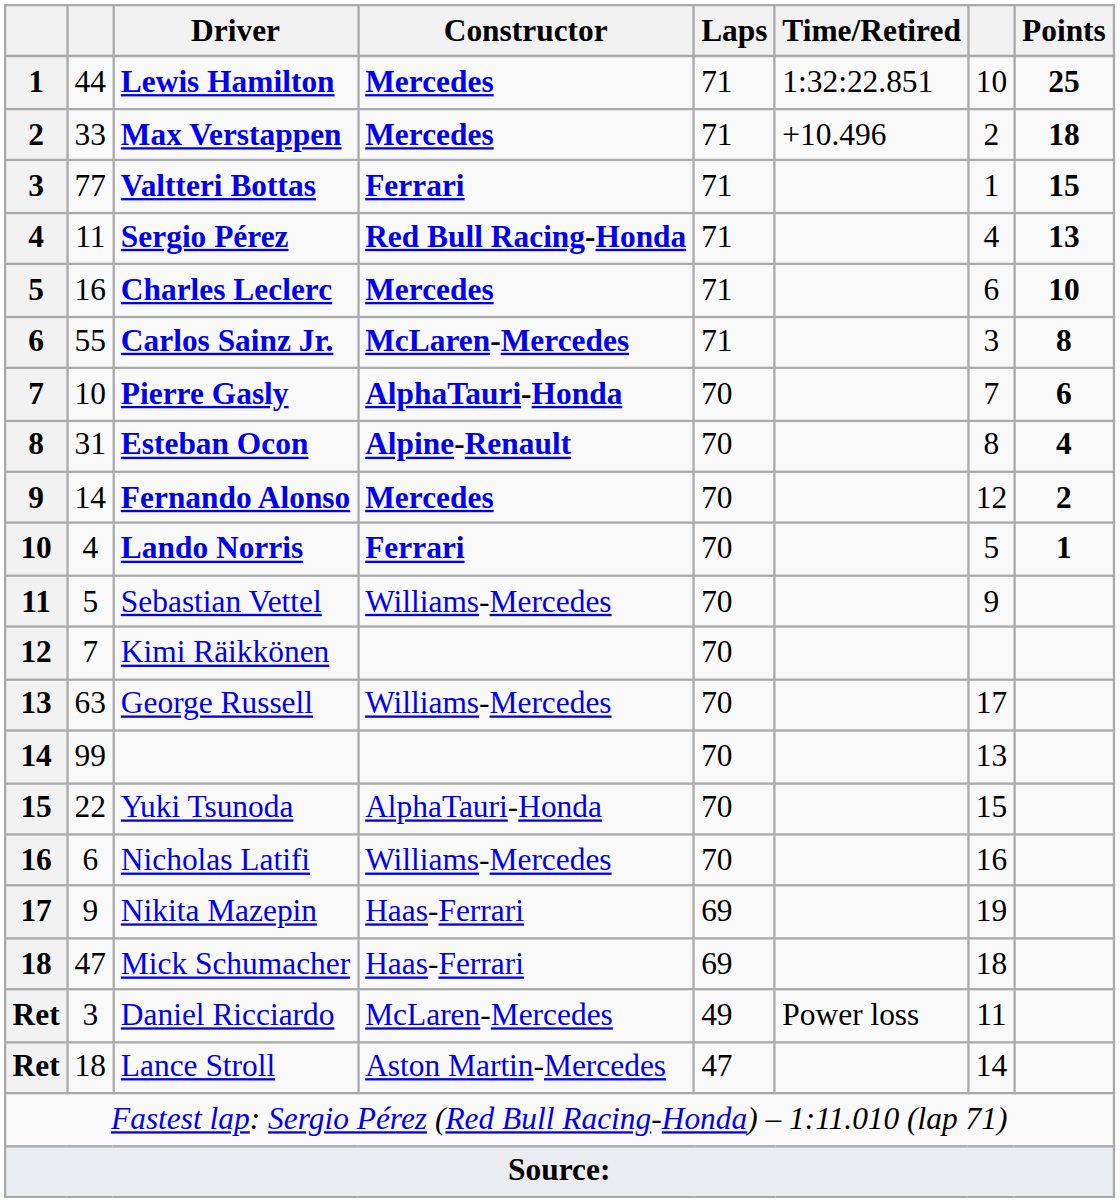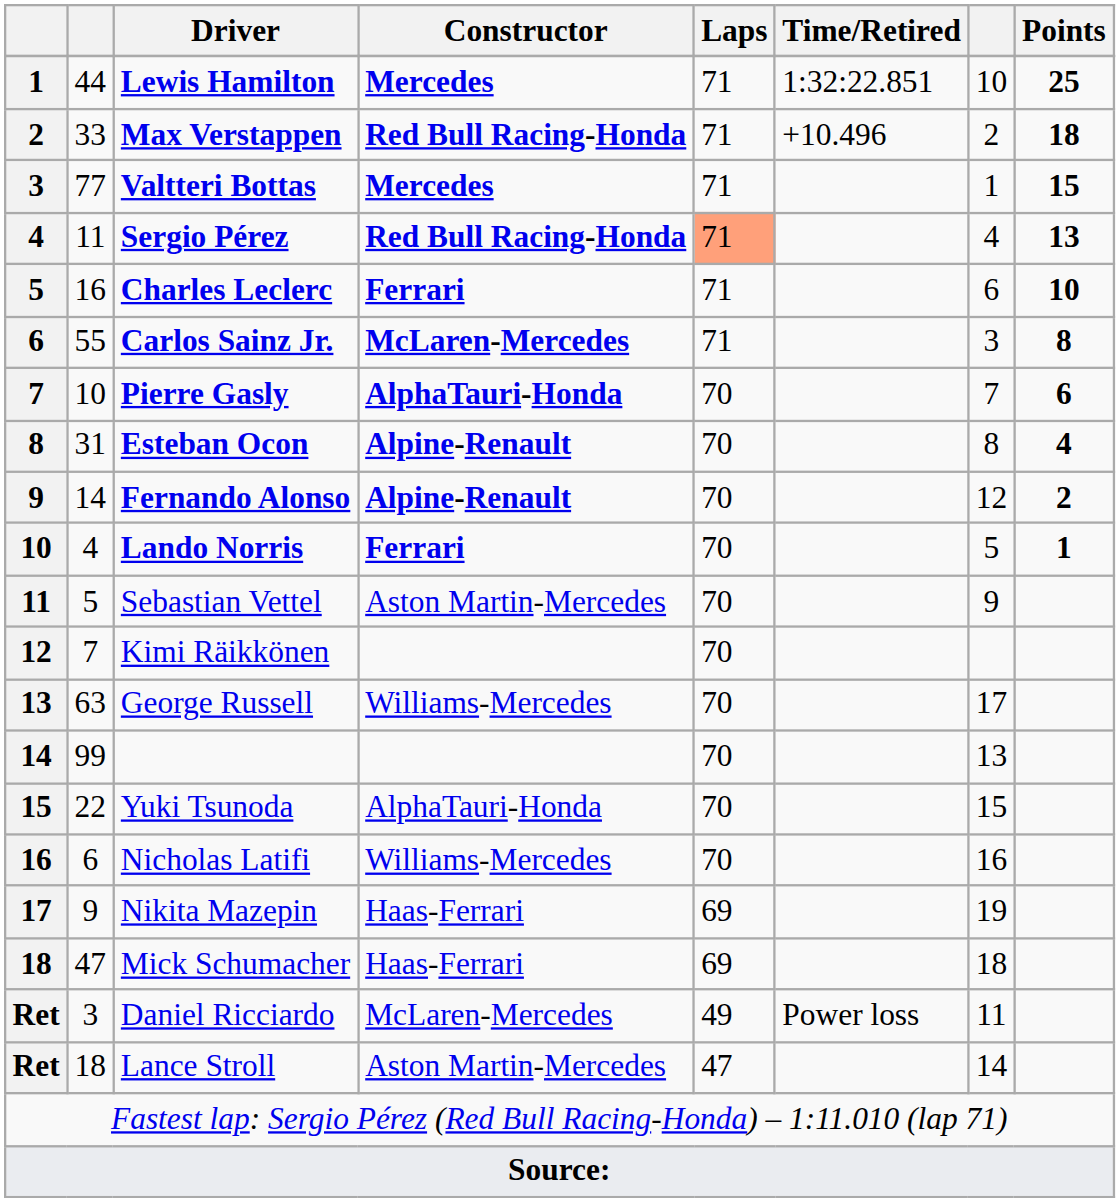 <table class="wikitable sortable" style="font-size: 85%;">
 <tr>
 <th scope="col"></th>
 <th scope="col"></th>
 <th scope="col">Driver</th>
 <th scope="col">Constructor</th>
 <th class="unsortable" scope="col">Laps</th>
 <th class="unsortable" scope="col">Time/Retired</th>
 <th scope="col"></th>
 <th scope="col">Points</th>
 </tr>
 <tr>
 </tr>
 <tr>
 <th>1</th>
 <td style="text-align:center">44</td>
 <td><strong> <a href='#'>Lewis Hamilton</a></strong></td>
 <td><strong><a href='#'>Mercedes</a></strong></td>
 <td>71</td>
 <td>1:32:22.851</td>
 <td style="text-align:center">10</td>
 <td style="text-align:center"><strong>25</strong></td>
 </tr>
 <tr>
 <th>2</th>
 <td style="text-align:center">33</td>
 <td><strong> <a href='#'>Max Verstappen</a></strong></td>
-<td><strong><a href='#'>Mercedes</a></strong></td>
+<td><strong><a href='#'>Red Bull Racing</a>-<a href='#'>Honda</a></strong></td>
 <td>71</td>
 <td>+10.496</td>
 <td style="text-align:center">2</td>
 <td style="text-align:center"><strong>18</strong></td>
 </tr>
 <tr>
 <th>3</th>
 <td style="text-align:center">77</td>
 <td><strong> <a href='#'>Valtteri Bottas</a></strong></td>
-<td><strong><a href='#'>Ferrari</a></strong></td>
+<td><strong><a href='#'>Mercedes</a></strong></td>
 <td>71</td>
 <td></td>
 <td style="text-align:center">1</td>
 <td style="text-align:center"><strong>15</strong></td>
 </tr>
 <tr>
 <th>4</th>
 <td style="text-align:center">11</td>
 <td><strong> <a href='#'>Sergio Pérez</a></strong></td>
 <td><strong><a href='#'>Red Bull Racing</a>-<a href='#'>Honda</a></strong></td>
-<td>71</td>
+<td style="background: lightsalmon;">71</td>
 <td></td>
 <td style="text-align:center">4</td>
 <td style="text-align:center"><strong>13</strong></td>
 </tr>
 <tr>
 <th>5</th>
 <td style="text-align:center">16</td>
 <td><strong> <a href='#'>Charles Leclerc</a></strong></td>
-<td><strong><a href='#'>Mercedes</a></strong></td>
+<td><strong><a href='#'>Ferrari</a></strong></td>
 <td>71</td>
 <td></td>
 <td style="text-align:center">6</td>
 <td style="text-align:center"><strong>10</strong></td>
 </tr>
 <tr>
 <th>6</th>
 <td style="text-align:center">55</td>
 <td><strong> <a href='#'>Carlos Sainz Jr.</a></strong></td>
 <td><strong><a href='#'>McLaren</a>-<a href='#'>Mercedes</a></strong></td>
 <td>71</td>
 <td></td>
 <td style="text-align:center">3</td>
 <td style="text-align:center"><strong>8</strong></td>
 </tr>
 <tr>
 <th>7</th>
 <td style="text-align:center">10</td>
 <td><strong> <a href='#'>Pierre Gasly</a></strong></td>
 <td><strong><a href='#'>AlphaTauri</a>-<a href='#'>Honda</a></strong></td>
 <td>70</td>
 <td></td>
 <td style="text-align:center">7</td>
 <td style="text-align:center"><strong>6</strong></td>
 </tr>
 <tr>
 <th>8</th>
 <td style="text-align:center">31</td>
 <td><strong> <a href='#'>Esteban Ocon</a></strong></td>
 <td><strong><a href='#'>Alpine</a>-<a href='#'>Renault</a></strong></td>
 <td>70</td>
 <td></td>
 <td style="text-align:center">8</td>
 <td style="text-align:center"><strong>4</strong></td>
 </tr>
 <tr>
 <th>9</th>
 <td style="text-align:center">14</td>
 <td><strong> <a href='#'>Fernando Alonso</a></strong></td>
-<td><strong><a href='#'>Mercedes</a></strong></td>
+<td><strong><a href='#'>Alpine</a>-<a href='#'>Renault</a></strong></td>
 <td>70</td>
 <td></td>
 <td style="text-align:center">12</td>
 <td style="text-align:center"><strong>2</strong></td>
 </tr>
 <tr>
 <th>10</th>
 <td style="text-align:center">4</td>
 <td><strong> <a href='#'>Lando Norris</a></strong></td>
 <td><strong><a href='#'>Ferrari</a></strong></td>
 <td>70</td>
 <td></td>
 <td style="text-align:center">5</td>
 <td style="text-align:center"><strong>1</strong></td>
 </tr>
 <tr>
 <th>11</th>
 <td style="text-align:center">5</td>
 <td> <a href='#'>Sebastian Vettel</a></td>
-<td><a href='#'>Williams</a>-<a href='#'>Mercedes</a></td>
+<td><a href='#'>Aston Martin</a>-<a href='#'>Mercedes</a></td>
 <td>70</td>
 <td></td>
 <td style="text-align:center">9</td>
 <td></td>
 </tr>
 <tr>
 <th>12</th>
 <td style="text-align:center">7</td>
 <td> <a href='#'>Kimi Räikkönen</a></td>
 <td></td>
 <td>70</td>
 <td></td>
 <td style="text-align:center" data-sort-value="20"></td>
 <td></td>
 </tr>
 <tr>
 <th>13</th>
 <td style="text-align:center">63</td>
 <td> <a href='#'>George Russell</a></td>
 <td><a href='#'>Williams</a>-<a href='#'>Mercedes</a></td>
 <td>70</td>
 <td></td>
 <td style="text-align:center">17</td>
 <td></td>
 </tr>
 <tr>
 <th>14</th>
 <td style="text-align:center">99</td>
 <td></td>
 <td></td>
 <td>70</td>
 <td></td>
 <td style="text-align:center">13</td>
 <td></td>
 </tr>
 <tr>
 <th>15</th>
 <td style="text-align:center">22</td>
 <td> <a href='#'>Yuki Tsunoda</a></td>
 <td><a href='#'>AlphaTauri</a>-<a href='#'>Honda</a></td>
 <td>70</td>
 <td></td>
 <td style="text-align:center">15</td>
 <td></td>
 </tr>
 <tr>
 <th>16</th>
 <td style="text-align:center">6</td>
 <td> <a href='#'>Nicholas Latifi</a></td>
 <td><a href='#'>Williams</a>-<a href='#'>Mercedes</a></td>
 <td>70</td>
 <td></td>
 <td style="text-align:center">16</td>
 <td></td>
 </tr>
 <tr>
 <th>17</th>
 <td style="text-align:center">9</td>
 <td><a href='#'>Nikita Mazepin</a></td>
 <td><a href='#'>Haas</a>-<a href='#'>Ferrari</a></td>
 <td>69</td>
 <td></td>
 <td style="text-align:center">19</td>
 <td></td>
 </tr>
 <tr>
 <th>18</th>
 <td style="text-align:center">47</td>
 <td> <a href='#'>Mick Schumacher</a></td>
 <td><a href='#'>Haas</a>-<a href='#'>Ferrari</a></td>
 <td>69</td>
 <td></td>
 <td style="text-align:center">18</td>
 <td></td>
 </tr>
 <tr>
 <th>Ret</th>
 <td style="text-align:center">3</td>
 <td> <a href='#'>Daniel Ricciardo</a></td>
 <td><a href='#'>McLaren</a>-<a href='#'>Mercedes</a></td>
 <td>49</td>
 <td>Power loss</td>
 <td style="text-align:center">11</td>
 <td></td>
 </tr>
 <tr>
 <th>Ret</th>
 <td style="text-align:center">18</td>
 <td> <a href='#'>Lance Stroll</a></td>
 <td><a href='#'>Aston Martin</a>-<a href='#'>Mercedes</a></td>
 <td>47</td>
 <td></td>
 <td style="text-align:center">14</td>
 <td></td>
 </tr>
 <tr class="sortbottom">
 <td colspan="8" align="center"><em><a href='#'>Fastest lap</a>:</em>  <em><a href='#'>Sergio Pérez</a> (<a href='#'>Red Bull Racing</a>-<a href='#'>Honda</a>) – 1:11.010 (lap 71)</em></td>
 </tr>
 <tr class="sortbottom">
 <td colspan="8" style="background-color:#EAECF0;text-align:center"><strong>Source:</strong></td>
 </tr>
 </table>
